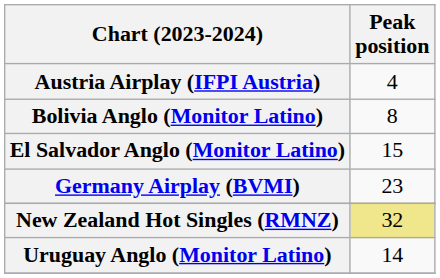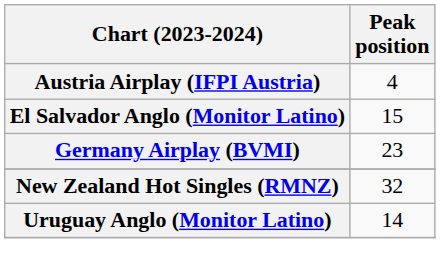 <table class="wikitable sortable plainrowheaders" style="text-align:center">
 <tr>
 <th>Chart (2023-2024)</th>
 <th>Peak<br>position</th>
 </tr>
 <tr>
 <th scope="row">Austria Airplay (<a href='#'>IFPI Austria</a>)</th>
 <td>4</td>
-</tr>
-<tr>
-<th scope="row">Bolivia Anglo (<a href='#'>Monitor Latino</a>)</th>
-<td>8</td>
 </tr>
 <tr>
 <th scope="row">El Salvador Anglo (<a href='#'>Monitor Latino</a>)</th>
 <td>15</td>
 </tr>
 <tr>
 <th scope="row"><a href='#'>Germany Airplay</a> (<a href='#'>BVMI</a>)</th>
 <td>23</td>
 </tr>
 <tr>
 </tr>
 <tr>
 </tr>
 <tr>
 </tr>
 <tr>
 <th scope="row">New Zealand Hot Singles (<a href='#'>RMNZ</a>)</th>
-<td style="background: khaki;">32</td>
+<td>32</td>
 </tr>
 <tr>
 <th scope="row">Uruguay Anglo (<a href='#'>Monitor Latino</a>)</th>
 <td>14</td>
 </tr>
 <tr>
 </tr>
 </table>
